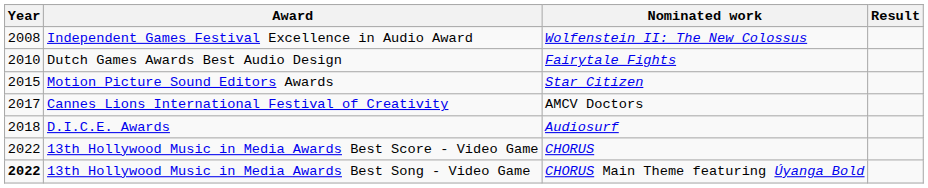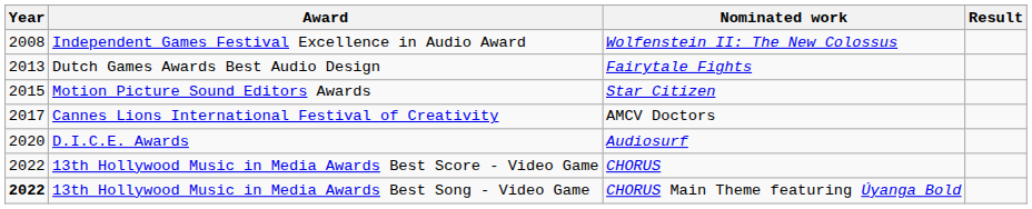 <table class="wikitable sortable">
 <tr>
 <th>Year</th>
 <th>Award</th>
 <th>Nominated work</th>
 <th>Result</th>
 </tr>
 <tr>
 <td>2008</td>
 <td><a href='#'>Independent Games Festival</a> Excellence in Audio Award </td>
 <td><em><a href='#'>Wolfenstein II: The New Colossus</a></em></td>
 <td></td>
 </tr>
 <tr>
-<td>2010</td>
+<td>2013</td>
 <td>Dutch Games Awards Best Audio Design </td>
 <td><em><a href='#'>Fairytale Fights</a></em></td>
 <td></td>
 </tr>
 <tr>
 <td>2015</td>
 <td><a href='#'>Motion Picture Sound Editors</a> Awards </td>
 <td><em><a href='#'>Star Citizen</a></em></td>
 <td></td>
 </tr>
 <tr>
 <td>2017</td>
 <td><a href='#'>Cannes Lions International Festival of Creativity</a></td>
 <td>AMCV Doctors</td>
 <td></td>
 </tr>
 <tr>
-<td>2018</td>
+<td>2020</td>
 <td><a href='#'>D.I.C.E. Awards</a></td>
 <td><em><a href='#'>Audiosurf</a></em></td>
 <td></td>
 </tr>
 <tr>
 <td>2022</td>
 <td><a href='#'>13th Hollywood Music in Media Awards</a> Best Score - Video Game</td>
 <td><em><a href='#'>CHORUS</a></em></td>
 <td></td>
 </tr>
 <tr>
 <td><strong>2022</strong></td>
 <td><a href='#'>13th Hollywood Music in Media Awards</a> Best Song - Video Game</td>
 <td><em><a href='#'>CHORUS</a></em> Main Theme featuring <em><a href='#'>Úyanga Bold</a></em></td>
 <td></td>
 </tr>
 </table>
